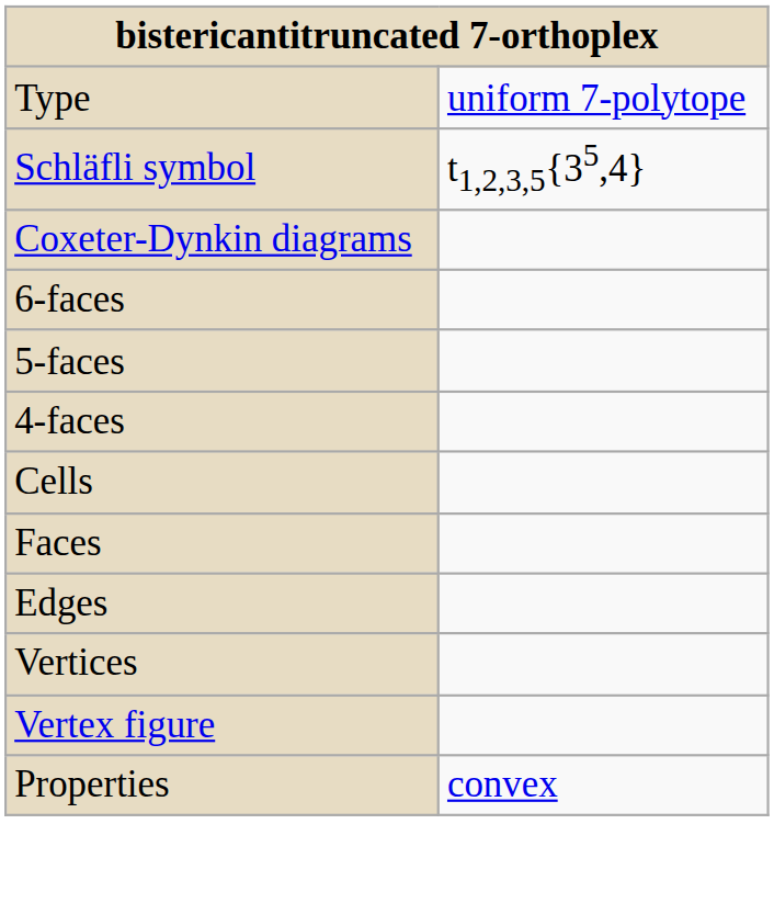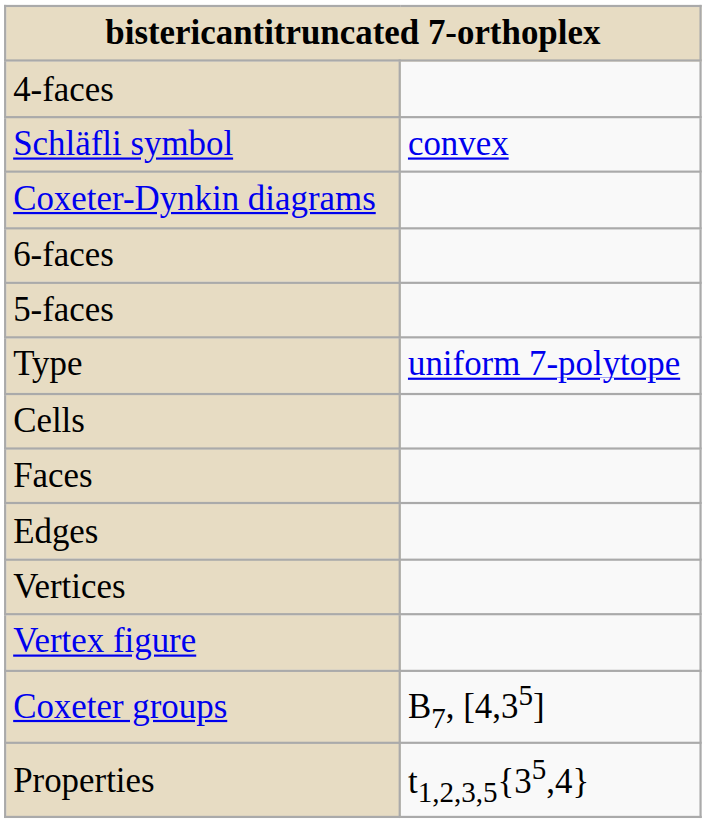 <table class="wikitable" align="right" style="margin-left:10px" width="320">
 <tr>
 <th style="background:#e7dcc3;" colspan="2">bistericantitruncated 7-orthoplex</th>
 </tr>
 <tr>
-<td style="background:#e7dcc3;">Type</td>
-<td><a href='#'>uniform 7-polytope</a></td>
+<td style="background:#e7dcc3;">4-faces</td>
+<td></td>
 </tr>
 <tr>
 <td style="background:#e7dcc3;"><a href='#'>Schläfli symbol</a></td>
-<td>t<sub>1,2,3,5</sub>{3<sup>5</sup>,4}</td>
+<td><a href='#'>convex</a></td>
 </tr>
 <tr>
 <td style="background:#e7dcc3;"><a href='#'>Coxeter-Dynkin diagrams</a></td>
 <td><br></td>
 </tr>
 <tr>
 <td style="background:#e7dcc3;">6-faces</td>
 <td></td>
 </tr>
 <tr>
 <td style="background:#e7dcc3;">5-faces</td>
 <td></td>
 </tr>
 <tr>
-<td style="background:#e7dcc3;">4-faces</td>
-<td></td>
+<td style="background:#e7dcc3;">Type</td>
+<td><a href='#'>uniform 7-polytope</a></td>
 </tr>
 <tr>
 <td style="background:#e7dcc3;">Cells</td>
 <td></td>
 </tr>
 <tr>
 <td style="background:#e7dcc3;">Faces</td>
 <td></td>
 </tr>
 <tr>
 <td style="background:#e7dcc3;">Edges</td>
 <td></td>
 </tr>
 <tr>
 <td style="background:#e7dcc3;">Vertices</td>
 <td></td>
 </tr>
 <tr>
 <td style="background:#e7dcc3;"><a href='#'>Vertex figure</a></td>
 <td></td>
 </tr>
 <tr>
+<td style="background:#e7dcc3;"><a href='#'>Coxeter groups</a></td>
+<td>B<sub>7</sub>, [4,3<sup>5</sup>]</td>
+</tr>
+<tr>
 <td style="background:#e7dcc3;">Properties</td>
-<td><a href='#'>convex</a></td>
+<td>t<sub>1,2,3,5</sub>{3<sup>5</sup>,4}</td>
 </tr>
 </table>
